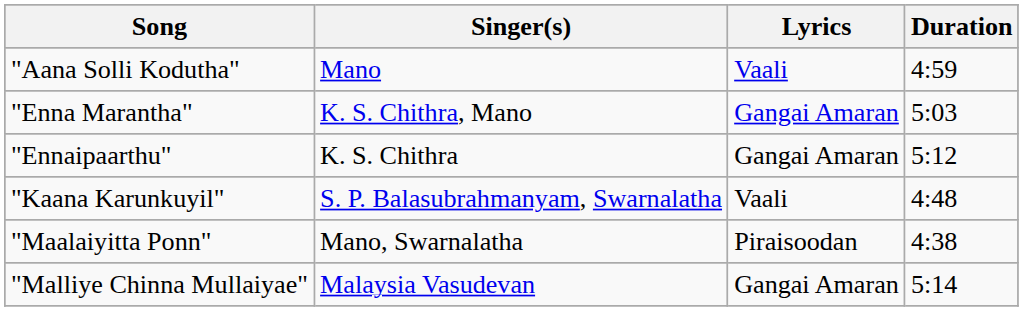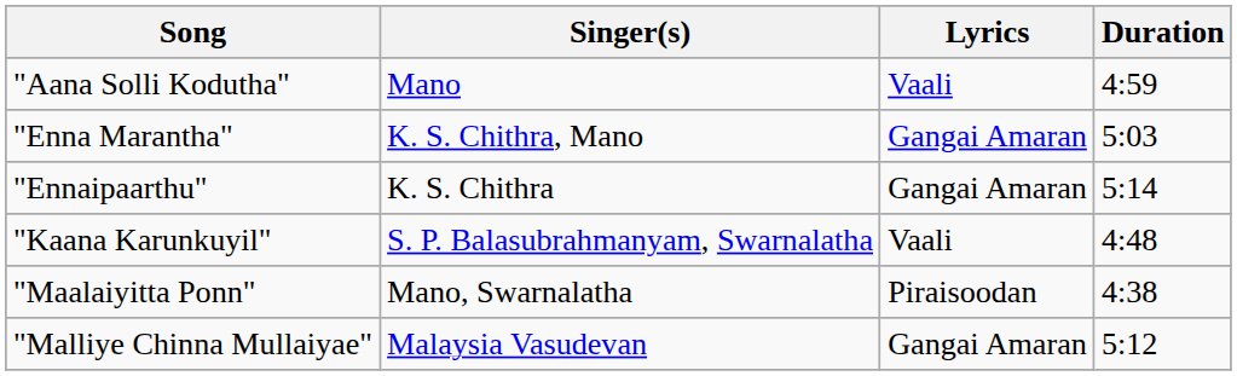 <table class="wikitable" style="font-size:95%;">
 <tr>
 <th>Song</th>
 <th>Singer(s)</th>
 <th>Lyrics</th>
 <th>Duration</th>
 </tr>
 <tr>
 <td>"Aana Solli Kodutha"</td>
 <td><a href='#'>Mano</a></td>
 <td><a href='#'>Vaali</a></td>
 <td>4:59</td>
 </tr>
 <tr>
 <td>"Enna Marantha"</td>
 <td><a href='#'>K. S. Chithra</a>, Mano</td>
 <td><a href='#'>Gangai Amaran</a></td>
 <td>5:03</td>
 </tr>
 <tr>
 <td>"Ennaipaarthu"</td>
 <td>K. S. Chithra</td>
 <td>Gangai Amaran</td>
-<td>5:12</td>
+<td>5:14</td>
 </tr>
 <tr>
 <td>"Kaana Karunkuyil"</td>
 <td><a href='#'>S. P. Balasubrahmanyam</a>, <a href='#'>Swarnalatha</a></td>
 <td>Vaali</td>
 <td>4:48</td>
 </tr>
 <tr>
 <td>"Maalaiyitta Ponn"</td>
 <td>Mano, Swarnalatha</td>
 <td>Piraisoodan</td>
 <td>4:38</td>
 </tr>
 <tr>
 <td>"Malliye Chinna Mullaiyae"</td>
 <td><a href='#'>Malaysia Vasudevan</a></td>
 <td>Gangai Amaran</td>
-<td>5:14</td>
+<td>5:12</td>
 </tr>
 </table>
